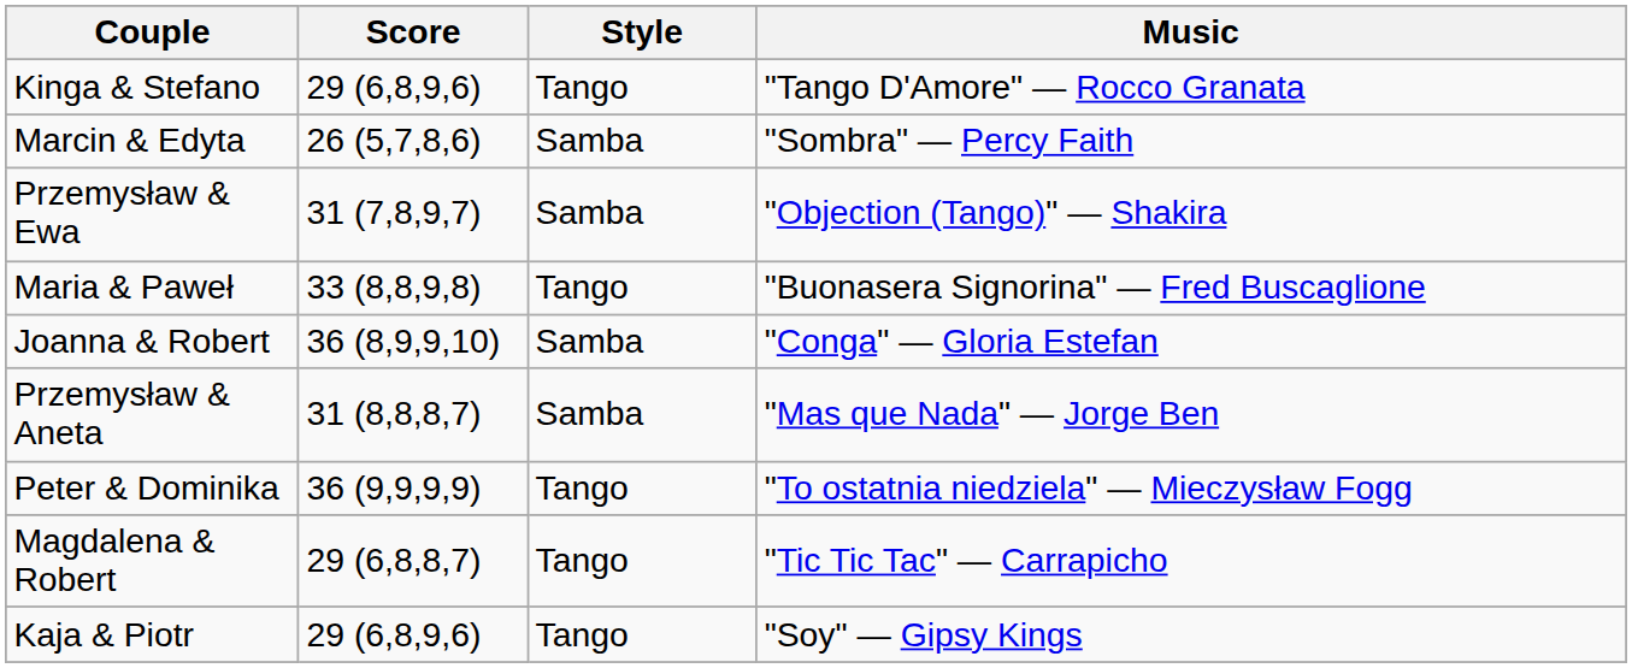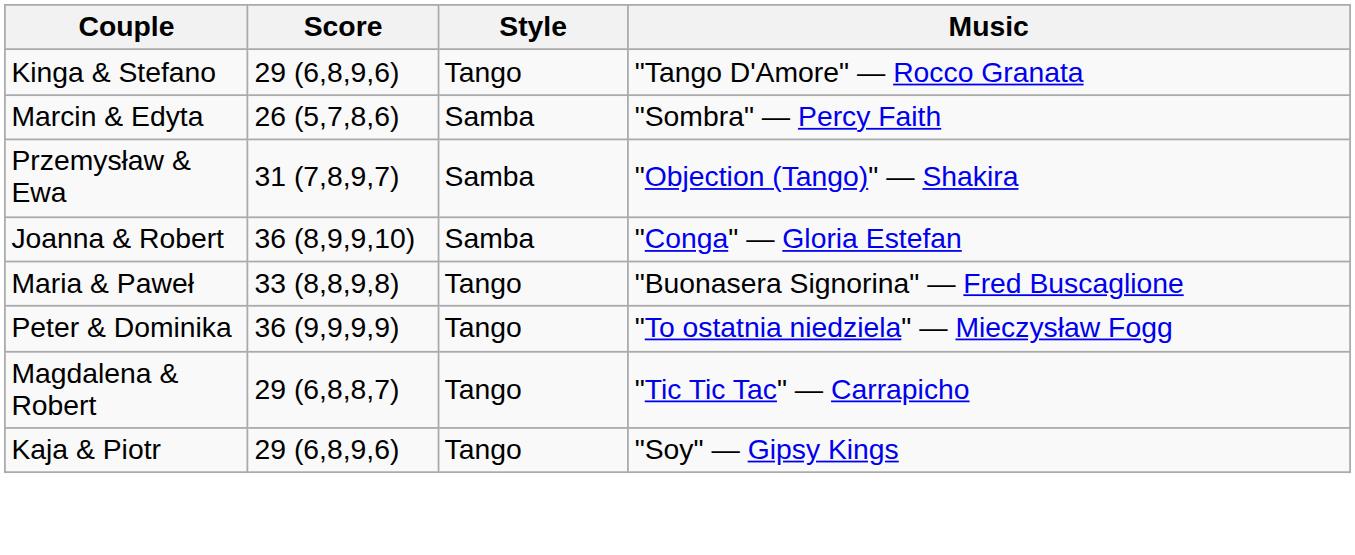 <table class="wikitable">
 <tr>
 <th width="130">Couple</th>
 <th width="100">Score</th>
 <th width="100">Style</th>
 <th width="400">Music</th>
 </tr>
 <tr>
 <td>Kinga & Stefano</td>
 <td>29 (6,8,9,6)</td>
 <td>Tango</td>
 <td>"Tango D'Amore" — <a href='#'>Rocco Granata</a></td>
 </tr>
 <tr>
 <td>Marcin & Edyta</td>
 <td>26 (5,7,8,6)</td>
 <td>Samba</td>
 <td>"Sombra" — <a href='#'>Percy Faith</a></td>
 </tr>
 <tr>
 <td>Przemysław & Ewa</td>
 <td>31 (7,8,9,7)</td>
 <td>Samba</td>
 <td>"<a href='#'>Objection (Tango)</a>" — <a href='#'>Shakira</a></td>
 </tr>
 <tr>
-<td>Maria & Paweł</td>
-<td>33 (8,8,9,8)</td>
-<td>Tango</td>
-<td>"Buonasera Signorina" — <a href='#'>Fred Buscaglione</a></td>
-</tr>
-<tr>
 <td>Joanna & Robert</td>
 <td>36 (8,9,9,10)</td>
 <td>Samba</td>
 <td>"<a href='#'>Conga</a>" — <a href='#'>Gloria Estefan</a></td>
 </tr>
 <tr>
-<td>Przemysław & Aneta</td>
-<td>31 (8,8,8,7)</td>
-<td>Samba</td>
-<td>"<a href='#'>Mas que Nada</a>" — <a href='#'>Jorge Ben</a></td>
+<td>Maria & Paweł</td>
+<td>33 (8,8,9,8)</td>
+<td>Tango</td>
+<td>"Buonasera Signorina" — <a href='#'>Fred Buscaglione</a></td>
 </tr>
 <tr>
 <td>Peter & Dominika</td>
 <td>36 (9,9,9,9)</td>
 <td>Tango</td>
 <td>"<a href='#'>To ostatnia niedziela</a>" — <a href='#'>Mieczysław Fogg</a></td>
 </tr>
 <tr>
 <td>Magdalena & Robert</td>
 <td>29 (6,8,8,7)</td>
 <td>Tango</td>
 <td>"<a href='#'>Tic Tic Tac</a>" — <a href='#'>Carrapicho</a></td>
 </tr>
 <tr>
 <td>Kaja & Piotr</td>
 <td>29 (6,8,9,6)</td>
 <td>Tango</td>
 <td>"Soy" — <a href='#'>Gipsy Kings</a></td>
 </tr>
 </table>
